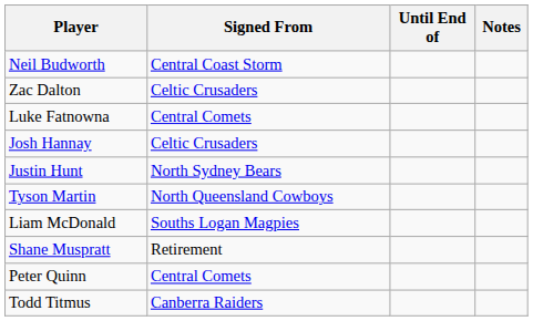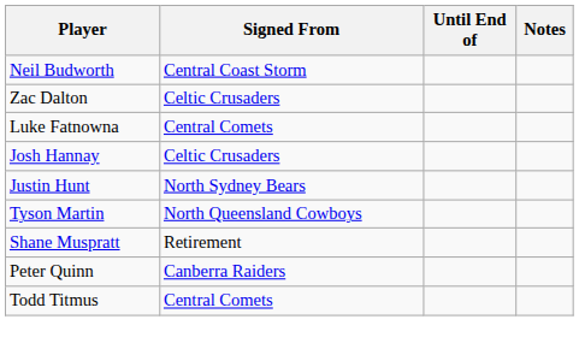 <table class="wikitable" style="font-size:90%">
 <tr style="background:#efefef;">
 <th style="width:120px;">Player</th>
 <th style="width:210px;">Signed From</th>
 <th style="width:70px;">Until End of</th>
 <th style="width:40px;">Notes</th>
 </tr>
 <tr>
 <td><a href='#'>Neil Budworth</a></td>
 <td> <a href='#'>Central Coast Storm</a></td>
 <td></td>
 <td></td>
 </tr>
 <tr>
 <td>Zac Dalton</td>
 <td> <a href='#'>Celtic Crusaders</a></td>
 <td></td>
 <td></td>
 </tr>
 <tr>
 <td>Luke Fatnowna</td>
 <td> <a href='#'>Central Comets</a></td>
 <td></td>
 <td></td>
 </tr>
 <tr>
 <td><a href='#'>Josh Hannay</a></td>
 <td> <a href='#'>Celtic Crusaders</a></td>
 <td></td>
 <td></td>
 </tr>
 <tr>
 <td><a href='#'>Justin Hunt</a></td>
 <td> <a href='#'>North Sydney Bears</a></td>
 <td></td>
 <td></td>
 </tr>
 <tr>
 <td><a href='#'>Tyson Martin</a></td>
 <td> <a href='#'>North Queensland Cowboys</a></td>
 <td></td>
 <td></td>
 </tr>
 <tr>
-<td>Liam McDonald</td>
-<td> <a href='#'>Souths Logan Magpies</a></td>
-<td></td>
-<td></td>
-</tr>
-<tr>
 <td><a href='#'>Shane Muspratt</a></td>
 <td>Retirement</td>
 <td></td>
 <td></td>
 </tr>
 <tr>
 <td>Peter Quinn</td>
-<td> <a href='#'>Central Comets</a></td>
+<td> <a href='#'>Canberra Raiders</a></td>
 <td></td>
 <td></td>
 </tr>
 <tr>
 <td>Todd Titmus</td>
-<td> <a href='#'>Canberra Raiders</a></td>
+<td> <a href='#'>Central Comets</a></td>
 <td></td>
 <td></td>
 </tr>
 </table>
